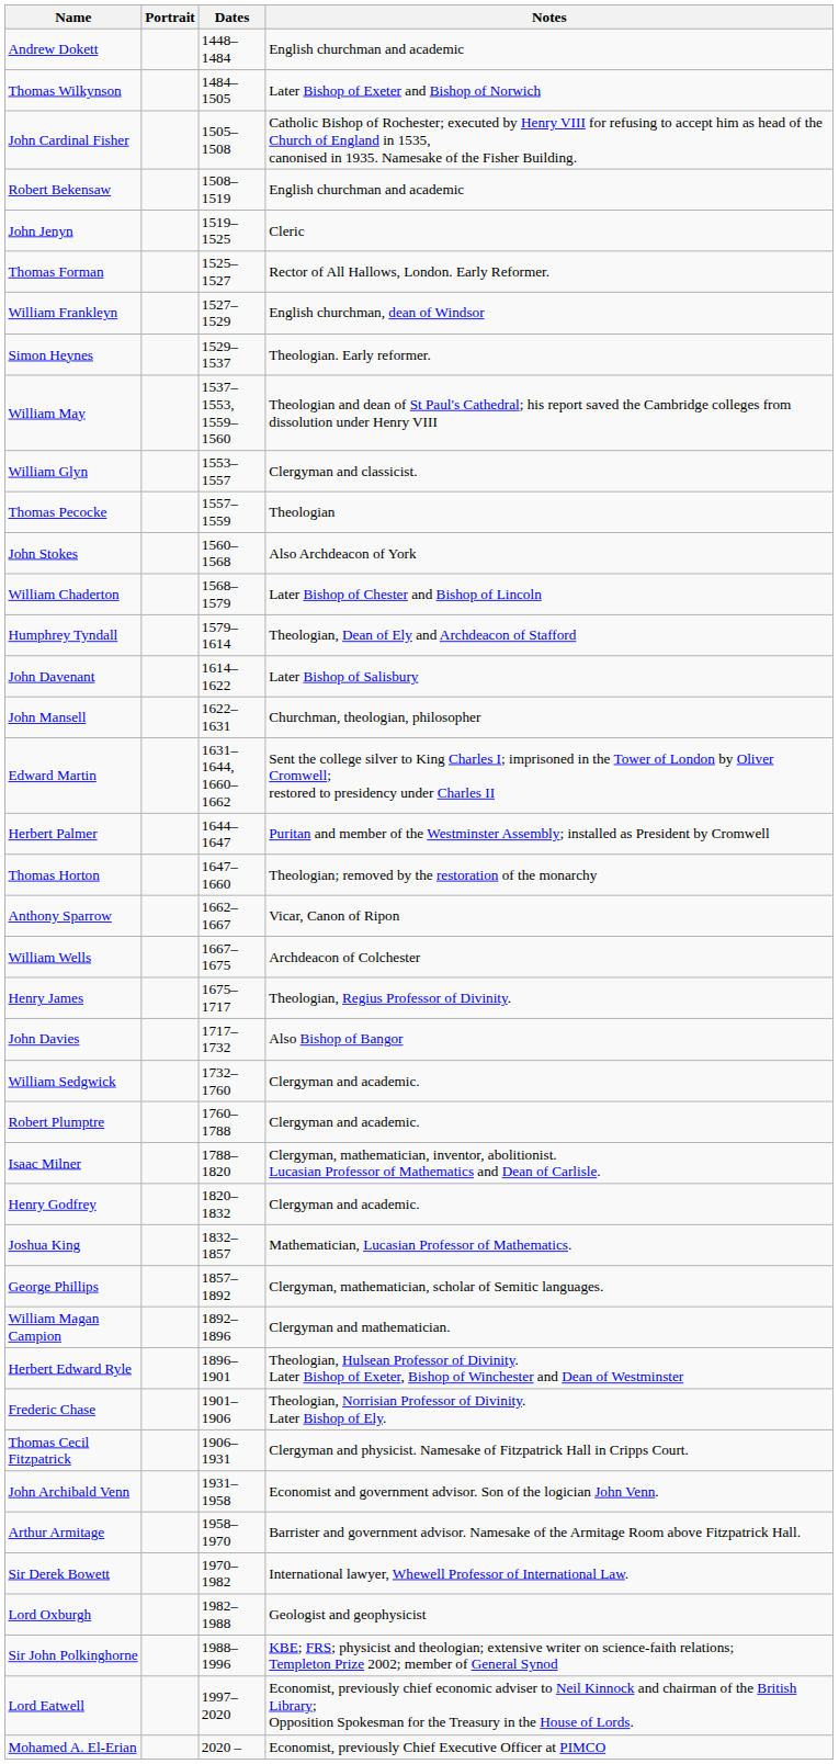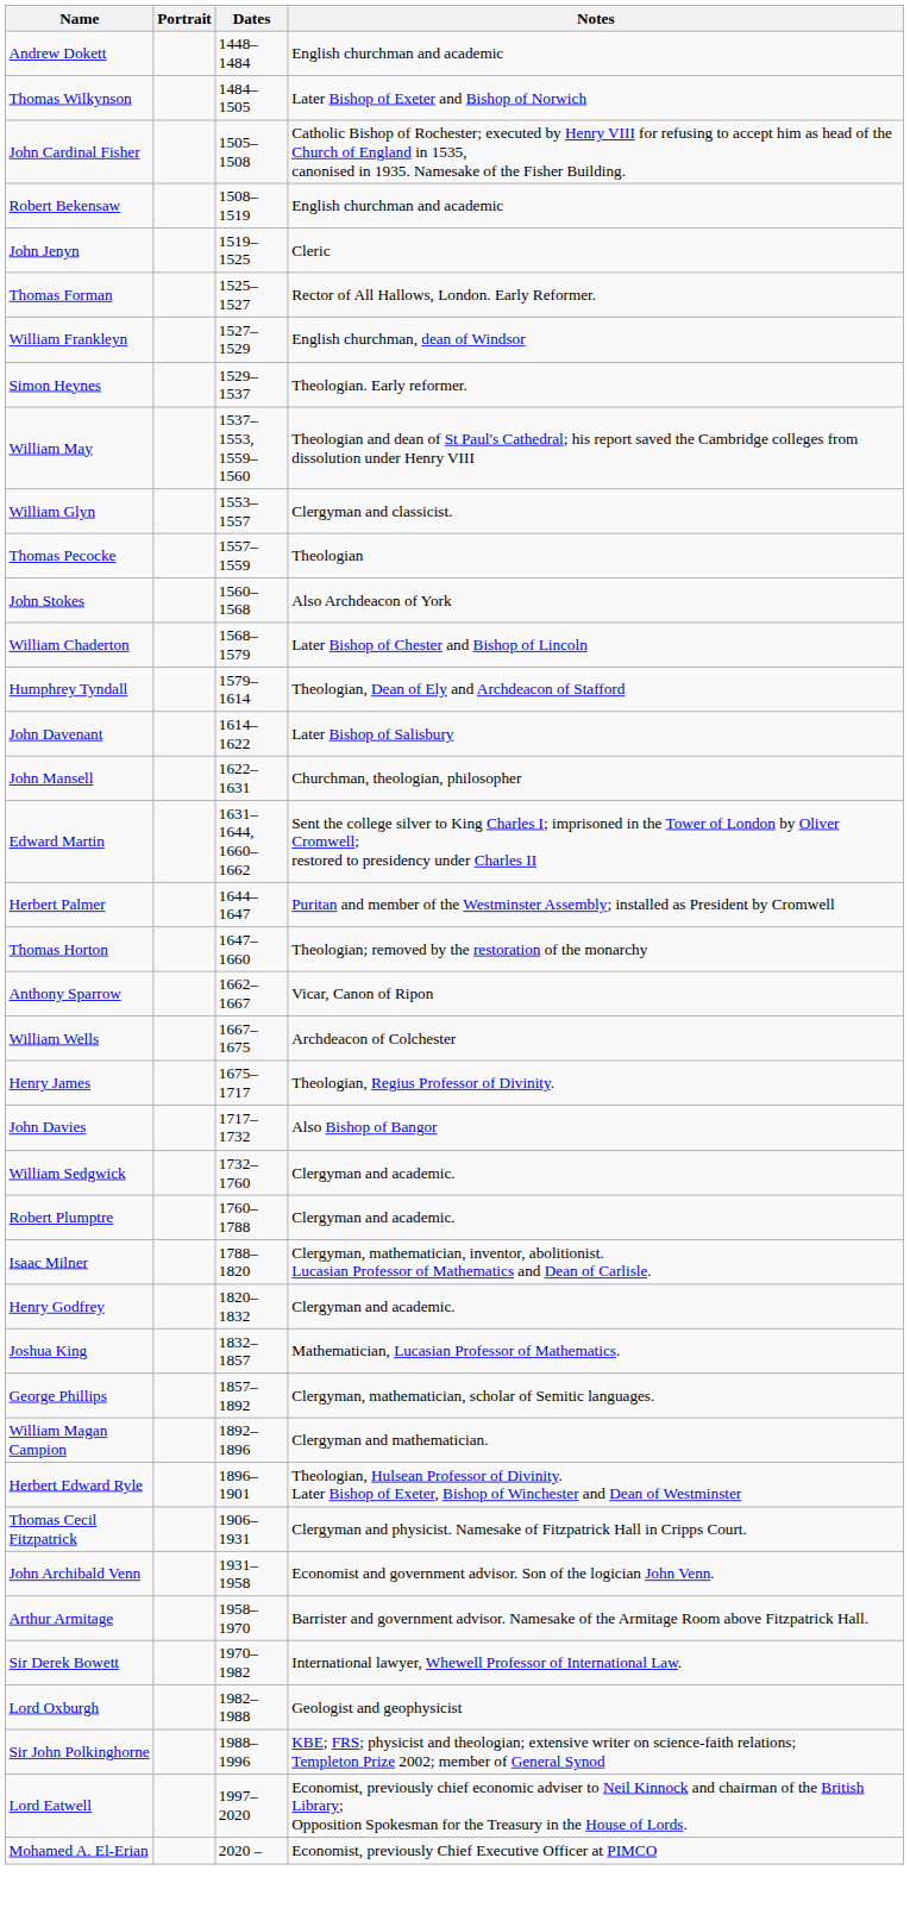 <table class="wikitable" style="font-size: 95%;">
 <tr bgcolor="#f7f7f7">
 <th>Name</th>
 <th>Portrait</th>
 <th>Dates</th>
 <th>Notes</th>
 </tr>
 <tr>
 <td><a href='#'>Andrew Dokett</a></td>
 <td></td>
 <td>1448–1484</td>
 <td>English churchman and academic</td>
 </tr>
 <tr>
 <td><a href='#'>Thomas Wilkynson</a></td>
 <td></td>
 <td>1484–1505</td>
 <td>Later <a href='#'>Bishop of Exeter</a> and <a href='#'>Bishop of Norwich</a></td>
 </tr>
 <tr>
 <td><a href='#'>John Cardinal Fisher</a></td>
 <td></td>
 <td>1505–1508</td>
 <td>Catholic Bishop of Rochester; executed by <a href='#'>Henry VIII</a> for refusing to accept him as head of the <a href='#'>Church of England</a> in 1535,<br> canonised in 1935. Namesake of the Fisher Building.</td>
 </tr>
 <tr>
 <td><a href='#'>Robert Bekensaw</a></td>
 <td></td>
 <td>1508–1519</td>
 <td>English churchman and academic</td>
 </tr>
 <tr>
 <td><a href='#'>John Jenyn</a></td>
 <td></td>
 <td>1519–1525</td>
 <td>Cleric</td>
 </tr>
 <tr>
 <td><a href='#'>Thomas Forman</a></td>
 <td></td>
 <td>1525–1527</td>
 <td>Rector of All Hallows, London. Early Reformer.</td>
 </tr>
 <tr>
 <td><a href='#'>William Frankleyn</a></td>
 <td></td>
 <td>1527–1529</td>
 <td>English churchman, <a href='#'>dean of Windsor</a></td>
 </tr>
 <tr>
 <td><a href='#'>Simon Heynes</a></td>
 <td></td>
 <td>1529–1537</td>
 <td>Theologian. Early reformer.</td>
 </tr>
 <tr>
 <td><a href='#'>William May</a></td>
 <td></td>
 <td>1537–1553, <br>1559–1560</td>
 <td>Theologian and dean of <a href='#'>St Paul's Cathedral</a>; his report saved the Cambridge colleges from dissolution under Henry VIII</td>
 </tr>
 <tr>
 <td><a href='#'>William Glyn</a></td>
 <td></td>
 <td>1553–1557</td>
 <td>Clergyman and classicist.</td>
 </tr>
 <tr>
 <td><a href='#'>Thomas Pecocke</a></td>
 <td></td>
 <td>1557–1559</td>
 <td>Theologian</td>
 </tr>
 <tr>
 <td><a href='#'>John Stokes</a></td>
 <td></td>
 <td>1560–1568</td>
 <td>Also Archdeacon of York</td>
 </tr>
 <tr>
 <td><a href='#'>William Chaderton</a></td>
 <td></td>
 <td>1568–1579</td>
 <td>Later <a href='#'>Bishop of Chester</a> and <a href='#'>Bishop of Lincoln</a></td>
 </tr>
 <tr>
 <td><a href='#'>Humphrey Tyndall</a></td>
 <td></td>
 <td>1579–1614</td>
 <td>Theologian, <a href='#'>Dean of Ely</a> and <a href='#'>Archdeacon of Stafford</a></td>
 </tr>
 <tr>
 <td><a href='#'>John Davenant</a></td>
 <td></td>
 <td>1614–1622</td>
 <td>Later <a href='#'>Bishop of Salisbury</a></td>
 </tr>
 <tr>
 <td><a href='#'>John Mansell</a></td>
 <td></td>
 <td>1622–1631</td>
 <td>Churchman, theologian, philosopher</td>
 </tr>
 <tr>
 <td><a href='#'>Edward Martin</a></td>
 <td></td>
 <td>1631–1644, <br>1660–1662</td>
 <td>Sent the college silver to King <a href='#'>Charles I</a>; imprisoned in the <a href='#'>Tower of London</a> by <a href='#'>Oliver Cromwell</a>;<br>  restored to presidency under <a href='#'>Charles II</a></td>
 </tr>
 <tr>
 <td><a href='#'>Herbert Palmer</a></td>
 <td></td>
 <td>1644–1647</td>
 <td><a href='#'>Puritan</a> and member of the <a href='#'>Westminster Assembly</a>; installed as President by Cromwell</td>
 </tr>
 <tr>
 <td><a href='#'>Thomas Horton</a></td>
 <td></td>
 <td>1647–1660</td>
 <td>Theologian; removed by the <a href='#'>restoration</a> of the monarchy</td>
 </tr>
 <tr>
 <td><a href='#'>Anthony Sparrow</a></td>
 <td></td>
 <td>1662–1667</td>
 <td>Vicar, Canon of Ripon</td>
 </tr>
 <tr>
 <td><a href='#'>William Wells</a></td>
 <td></td>
 <td>1667–1675</td>
 <td>Archdeacon of Colchester</td>
 </tr>
 <tr>
 <td><a href='#'>Henry James</a></td>
 <td></td>
 <td>1675–1717</td>
 <td>Theologian, <a href='#'>Regius Professor of Divinity</a>.</td>
 </tr>
 <tr>
 <td><a href='#'>John Davies</a></td>
 <td></td>
 <td>1717–1732</td>
 <td>Also <a href='#'>Bishop of Bangor</a></td>
 </tr>
 <tr>
 <td><a href='#'>William Sedgwick</a></td>
 <td></td>
 <td>1732–1760</td>
 <td>Clergyman and academic.</td>
 </tr>
 <tr>
 <td><a href='#'>Robert Plumptre</a></td>
 <td></td>
 <td>1760–1788</td>
 <td>Clergyman and academic.</td>
 </tr>
 <tr>
 <td><a href='#'>Isaac Milner</a></td>
 <td></td>
 <td>1788–1820</td>
 <td>Clergyman, mathematician, inventor, abolitionist.<br><a href='#'>Lucasian Professor of Mathematics</a> and <a href='#'>Dean of Carlisle</a>.</td>
 </tr>
 <tr>
 <td><a href='#'>Henry Godfrey</a></td>
 <td></td>
 <td>1820–1832</td>
 <td>Clergyman and academic.</td>
 </tr>
 <tr>
 <td><a href='#'>Joshua King</a></td>
 <td></td>
 <td>1832–1857</td>
 <td>Mathematician, <a href='#'>Lucasian Professor of Mathematics</a>.</td>
 </tr>
 <tr>
 <td><a href='#'>George Phillips</a></td>
 <td></td>
 <td>1857–1892</td>
 <td>Clergyman, mathematician, scholar of Semitic languages.</td>
 </tr>
 <tr>
 <td><a href='#'>William Magan Campion</a></td>
 <td></td>
 <td>1892–1896</td>
 <td>Clergyman and mathematician.</td>
 </tr>
 <tr>
 <td><a href='#'>Herbert Edward Ryle</a></td>
 <td></td>
 <td>1896–1901</td>
 <td>Theologian, <a href='#'>Hulsean Professor of Divinity</a>.<br>Later <a href='#'>Bishop of Exeter</a>, <a href='#'>Bishop of Winchester</a> and <a href='#'>Dean of Westminster</a></td>
 </tr>
 <tr>
-<td><a href='#'>Frederic Chase</a></td>
-<td></td>
-<td>1901–1906</td>
-<td>Theologian, <a href='#'>Norrisian Professor of Divinity</a>.<br>Later <a href='#'>Bishop of Ely</a>.</td>
-</tr>
-<tr>
 <td><a href='#'>Thomas Cecil Fitzpatrick</a></td>
 <td></td>
 <td>1906–1931</td>
 <td>Clergyman and physicist. Namesake of Fitzpatrick Hall in Cripps Court.</td>
 </tr>
 <tr>
 <td><a href='#'>John Archibald Venn</a></td>
 <td></td>
 <td>1931–1958</td>
 <td>Economist and government advisor. Son of the logician <a href='#'>John Venn</a>.</td>
 </tr>
 <tr>
 <td><a href='#'>Arthur Armitage</a></td>
 <td></td>
 <td>1958–1970</td>
 <td>Barrister and government advisor. Namesake of the Armitage Room above Fitzpatrick Hall.</td>
 </tr>
 <tr .>
 <td><a href='#'>Sir Derek Bowett</a></td>
 <td></td>
 <td>1970–1982</td>
 <td>International lawyer, <a href='#'>Whewell Professor of International Law</a>.</td>
 </tr>
 <tr>
 <td><a href='#'>Lord Oxburgh</a></td>
 <td></td>
 <td>1982–1988</td>
 <td>Geologist and geophysicist</td>
 </tr>
 <tr>
 <td><a href='#'>Sir John Polkinghorne</a></td>
 <td></td>
 <td>1988–1996</td>
 <td><a href='#'>KBE</a>; <a href='#'>FRS</a>; physicist and theologian; extensive writer on science-faith relations;<br>  <a href='#'>Templeton Prize</a> 2002; member of <a href='#'>General Synod</a></td>
 </tr>
 <tr>
 <td><a href='#'>Lord Eatwell</a></td>
 <td></td>
 <td>1997–2020</td>
 <td>Economist, previously chief economic adviser to <a href='#'>Neil Kinnock</a> and chairman of the <a href='#'>British Library</a>;<br>  Opposition Spokesman for the Treasury in the <a href='#'>House of Lords</a>.</td>
 </tr>
 <tr>
 <td><a href='#'>Mohamed A. El-Erian</a></td>
 <td></td>
 <td>2020 –</td>
 <td>Economist, previously Chief Executive Officer at <a href='#'>PIMCO</a></td>
 </tr>
 </table>
